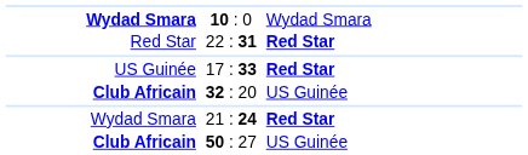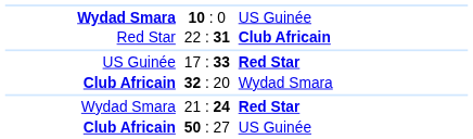 <table style="text-align:center" width=500>
 <tr>
 <th width=30%></th>
 <th width=10%></th>
 <th width=30%></th>
 <th width=10%></th>
 </tr>
 <tr align="left" bgcolor=#D0E7FF>
 <td colspan=4></td>
 </tr>
 <tr>
 <td align="right"><strong><a href='#'>Wydad Smara</a></strong> </td>
 <td><strong>10</strong> : 0</td>
-<td align=left> <a href='#'>Wydad Smara</a></td>
+<td align=left> <a href='#'>US Guinée</a></td>
 </tr>
 <tr>
 <td align="right"><a href='#'>Red Star</a> </td>
 <td>22 : <strong>31</strong></td>
-<td align=left> <strong><a href='#'>Red Star</a></strong></td>
+<td align=left> <strong><a href='#'>Club Africain</a></strong></td>
 </tr>
 <tr align="left" bgcolor=#D0E7FF>
 <td colspan=4></td>
 </tr>
 <tr>
 <td align="right"><a href='#'>US Guinée</a> </td>
 <td>17 : <strong>33</strong></td>
 <td align=left> <strong><a href='#'>Red Star</a></strong></td>
 </tr>
 <tr>
 <td align="right"><strong><a href='#'>Club Africain</a></strong> </td>
 <td><strong>32</strong> : 20</td>
-<td align=left> <a href='#'>US Guinée</a></td>
+<td align=left> <a href='#'>Wydad Smara</a></td>
 </tr>
 <tr align="left" bgcolor=#D0E7FF>
 <td colspan=4></td>
 </tr>
 <tr>
 <td align="right"><a href='#'>Wydad Smara</a> </td>
 <td>21 : <strong>24</strong></td>
 <td align=left> <strong><a href='#'>Red Star</a></strong></td>
 </tr>
 <tr>
 <td align="right"><strong><a href='#'>Club Africain</a></strong> </td>
 <td><strong>50</strong> : 27</td>
 <td align=left> <a href='#'>US Guinée</a></td>
 </tr>
 </table>
